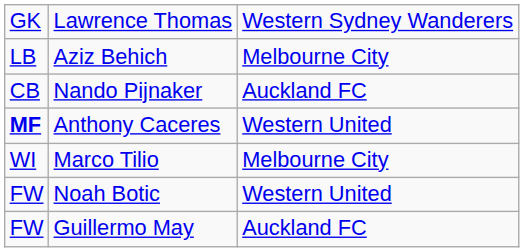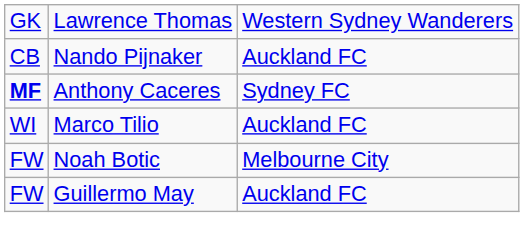 <table class="wikitable">
 <tr>
 <td><a href='#'>GK</a></td>
 <td> <a href='#'>Lawrence Thomas</a></td>
 <td><a href='#'>Western Sydney Wanderers</a></td>
-</tr>
-<tr>
-<td><a href='#'>LB</a></td>
-<td> <a href='#'>Aziz Behich</a></td>
-<td><a href='#'>Melbourne City</a></td>
 </tr>
 <tr>
 <td><a href='#'>CB</a></td>
 <td> <a href='#'>Nando Pijnaker</a></td>
 <td><a href='#'>Auckland FC</a></td>
 </tr>
 <tr>
 <td><strong><a href='#'>MF</a></strong></td>
 <td> <a href='#'>Anthony Caceres</a></td>
-<td><a href='#'>Western United</a></td>
+<td><a href='#'>Sydney FC</a></td>
 </tr>
 <tr>
 <td><a href='#'>WI</a></td>
 <td> <a href='#'>Marco Tilio</a></td>
-<td><a href='#'>Melbourne City</a></td>
+<td><a href='#'>Auckland FC</a></td>
 </tr>
 <tr>
 <td><a href='#'>FW</a></td>
 <td> <a href='#'>Noah Botic</a></td>
-<td><a href='#'>Western United</a></td>
+<td><a href='#'>Melbourne City</a></td>
 </tr>
 <tr>
 <td><a href='#'>FW</a></td>
 <td> <a href='#'>Guillermo May</a></td>
 <td><a href='#'>Auckland FC</a></td>
 </tr>
 </table>
